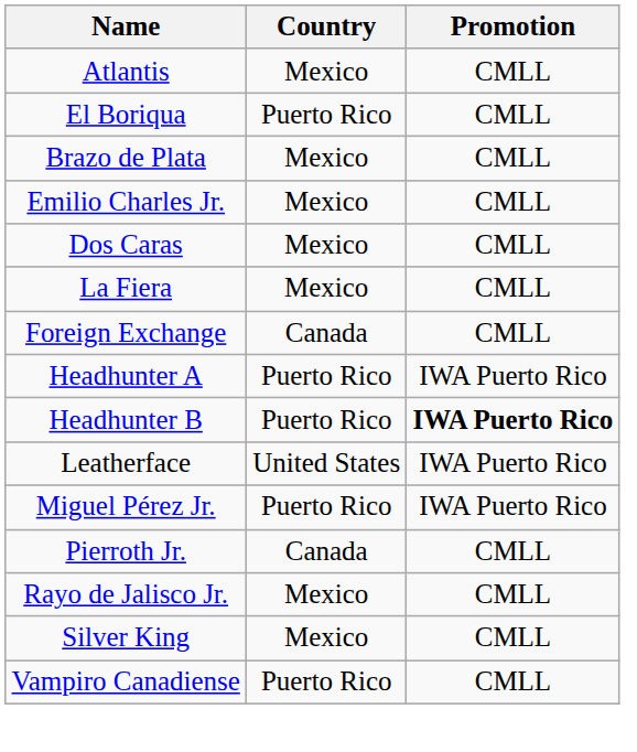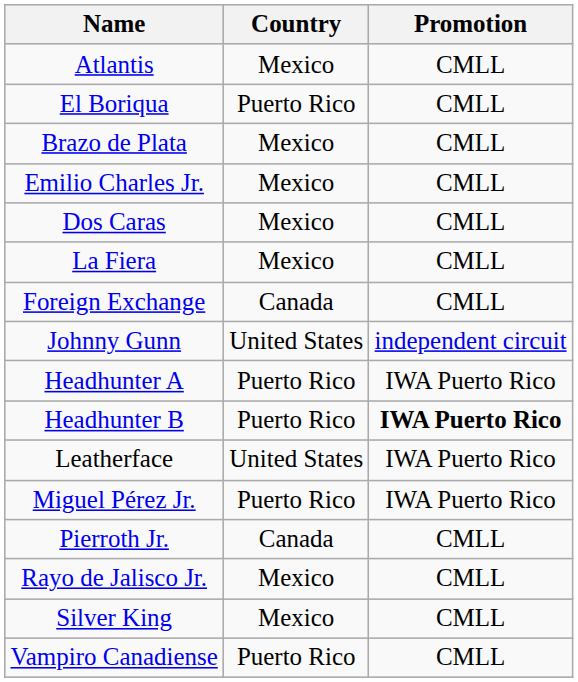 <table class="wikitable sortable" style="text-align: center">
 <tr>
 <th scope="col">Name</th>
 <th scope="col">Country</th>
 <th scope="col">Promotion</th>
 </tr>
 <tr>
 <td><a href='#'>Atlantis</a></td>
 <td>Mexico</td>
 <td>CMLL</td>
 </tr>
 <tr>
 <td><a href='#'>El Boriqua</a></td>
 <td>Puerto Rico</td>
 <td>CMLL</td>
 </tr>
 <tr>
 <td><a href='#'>Brazo de Plata</a></td>
 <td>Mexico</td>
 <td>CMLL</td>
 </tr>
 <tr>
 <td><a href='#'>Emilio Charles Jr.</a></td>
 <td>Mexico</td>
 <td>CMLL</td>
 </tr>
 <tr>
 <td><a href='#'>Dos Caras</a></td>
 <td>Mexico</td>
 <td>CMLL</td>
 </tr>
 <tr>
 <td><a href='#'>La Fiera</a></td>
 <td>Mexico</td>
 <td>CMLL</td>
 </tr>
 <tr>
 <td><a href='#'>Foreign Exchange</a></td>
 <td>Canada</td>
 <td>CMLL</td>
 </tr>
 <tr>
+<td><a href='#'>Johnny Gunn</a></td>
+<td>United States</td>
+<td><a href='#'>independent circuit</a></td>
+</tr>
+<tr>
 <td><a href='#'>Headhunter A</a></td>
 <td>Puerto Rico</td>
 <td>IWA Puerto Rico</td>
 </tr>
 <tr>
 <td><a href='#'>Headhunter B</a></td>
 <td>Puerto Rico</td>
 <td><strong>IWA Puerto Rico</strong></td>
 </tr>
 <tr>
 <td>Leatherface</td>
 <td>United States</td>
 <td>IWA Puerto Rico</td>
 </tr>
 <tr>
 <td><a href='#'>Miguel Pérez Jr.</a></td>
 <td>Puerto Rico</td>
 <td>IWA Puerto Rico</td>
 </tr>
 <tr>
 <td><a href='#'>Pierroth Jr.</a></td>
 <td>Canada</td>
 <td>CMLL</td>
 </tr>
 <tr>
 <td><a href='#'>Rayo de Jalisco Jr.</a></td>
 <td>Mexico</td>
 <td>CMLL</td>
 </tr>
 <tr>
 <td><a href='#'>Silver King</a></td>
 <td>Mexico</td>
 <td>CMLL</td>
 </tr>
 <tr>
 <td><a href='#'>Vampiro Canadiense</a></td>
 <td>Puerto Rico</td>
 <td>CMLL</td>
 </tr>
 </table>
